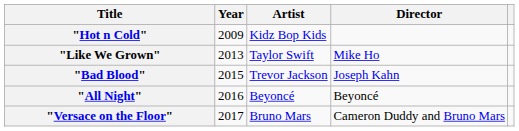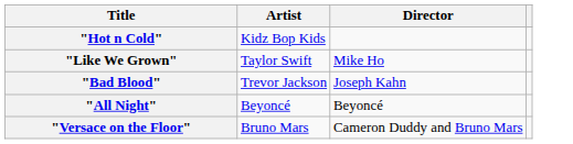 <table class="wikitable plainrowheaders">
 <tr>
 <th scope="col" style="width:16em;">Title</th>
-<th scope="col">Year</th>
 <th scope="col">Artist</th>
 <th scope="col">Director</th>
 <th></th>
 </tr>
 <tr>
 <th scope="row">"<a href='#'>Hot n Cold</a>"</th>
-<td>2009</td>
 <td><a href='#'>Kidz Bop Kids</a></td>
 <td></td>
 <td></td>
 </tr>
 <tr>
 <th scope="row">"Like We Grown"</th>
-<td>2013</td>
 <td><a href='#'>Taylor Swift</a></td>
 <td><a href='#'>Mike Ho</a></td>
 <td></td>
 </tr>
 <tr>
 <th scope="row">"<a href='#'>Bad Blood</a>"</th>
-<td>2015</td>
 <td><a href='#'>Trevor Jackson</a></td>
 <td><a href='#'>Joseph Kahn</a></td>
 <td></td>
 </tr>
 <tr>
 <th scope="row">"<a href='#'>All Night</a>"</th>
-<td>2016</td>
 <td><a href='#'>Beyoncé</a></td>
 <td>Beyoncé</td>
 <td></td>
 </tr>
 <tr>
 <th scope="row">"<a href='#'>Versace on the Floor</a>"</th>
-<td>2017</td>
 <td><a href='#'>Bruno Mars</a></td>
 <td>Cameron Duddy and <a href='#'>Bruno Mars</a></td>
 <td></td>
 </tr>
 </table>
